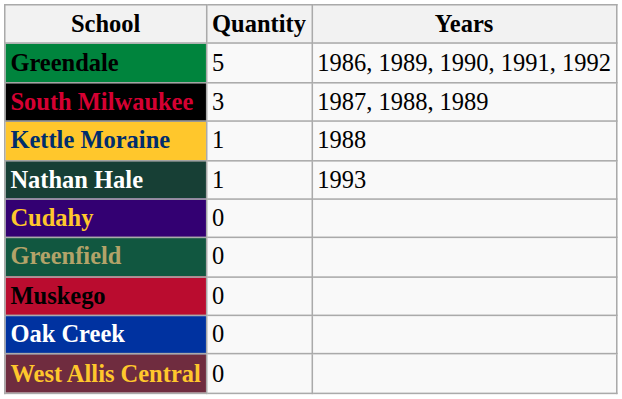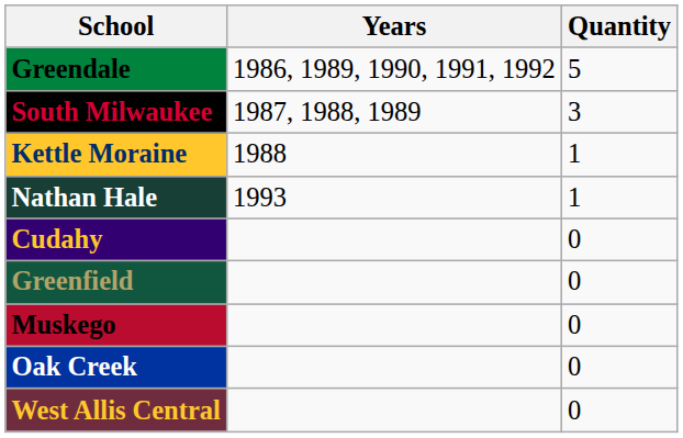 <table class="wikitable">
 <tr>
 <th>School</th>
+<th>Years</th>
 <th>Quantity</th>
-<th>Years</th>
 </tr>
 <tr>
 <td style="background: #00843d; color: black"><strong>Greendale</strong></td>
+<td>1986, 1989, 1990, 1991, 1992</td>
 <td>5</td>
-<td>1986, 1989, 1990, 1991, 1992</td>
 </tr>
 <tr>
 <td style="background: black; color: #d50032"><strong>South Milwaukee</strong></td>
+<td>1987, 1988, 1989</td>
 <td>3</td>
-<td>1987, 1988, 1989</td>
 </tr>
 <tr>
 <td style="background: #ffc72c; color: #002d6c"><strong>Kettle Moraine</strong></td>
+<td>1988</td>
 <td>1</td>
-<td>1988</td>
 </tr>
 <tr>
 <td style="background: #173f35; color: white"><strong>Nathan Hale</strong></td>
+<td>1993</td>
 <td>1</td>
-<td>1993</td>
 </tr>
 <tr>
 <td style="background: #330072; color: #ffc72c"><strong>Cudahy</strong></td>
+<td></td>
 <td>0</td>
-<td></td>
 </tr>
 <tr>
 <td style="background: #115740; color: #b3a369"><strong>Greenfield</strong></td>
+<td></td>
 <td>0</td>
-<td></td>
 </tr>
 <tr>
 <td style="background: #ba0c2f; color: black"><strong>Muskego</strong></td>
+<td></td>
 <td>0</td>
-<td></td>
 </tr>
 <tr>
 <td style="background: #0032a0; color: white"><strong>Oak Creek</strong></td>
+<td></td>
 <td>0</td>
-<td></td>
 </tr>
 <tr>
 <td style="background: #6f2c3f; color: #ffc72c"><strong>West Allis Central</strong></td>
+<td></td>
 <td>0</td>
-<td></td>
 </tr>
 </table>
